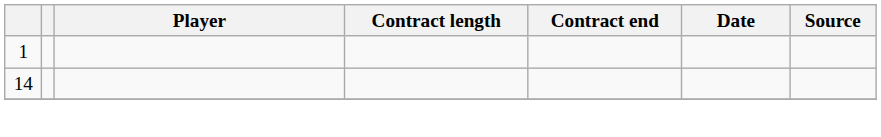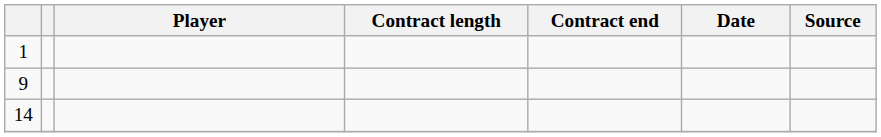 <table class="wikitable sortable" style="width:70%; text-align:center; font-size:85%; text-align:centre;">
 <tr>
 <th></th>
 <th></th>
 <th scope="col" style="width:200px;">Player</th>
 <th>Contract length</th>
 <th>Contract end</th>
 <th scope="col" style="width:70px;">Date</th>
 <th>Source</th>
 </tr>
 <tr>
 <td align=center>1</td>
 <td align=center></td>
 <td></td>
 <td align=center></td>
 <td align=center></td>
 <td align=center></td>
 <td align=center></td>
 </tr>
 <tr>
+<td align=center>9</td>
+<td align=center></td>
+<td></td>
+<td align=center></td>
+<td align=center></td>
+<td align=center></td>
+<td align=center></td>
+</tr>
+<tr>
 <td align=center>14</td>
 <td align=center></td>
 <td></td>
 <td align=center></td>
 <td align=center></td>
 <td align=center></td>
 <td align=center></td>
 </tr>
 <tr>
 </tr>
 </table>
